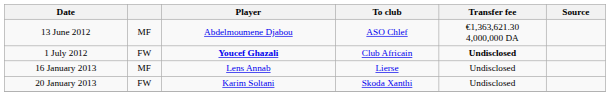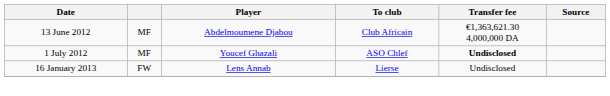 <table class="wikitable sortable" style="width:70%; text-align:center; font-size:85%; text-align:centre;">
 <tr>
 <th>Date</th>
 <th></th>
 <th>Player</th>
 <th>To club</th>
 <th>Transfer fee</th>
 <th>Source</th>
 </tr>
 <tr>
 <td>13 June 2012</td>
 <td>MF</td>
 <td> <a href='#'>Abdelmoumene Djabou</a></td>
-<td><a href='#'>ASO Chlef</a></td>
+<td> <a href='#'>Club Africain</a></td>
 <td>€1,363,621.30<br>4,000,000 DA</td>
 <td></td>
 </tr>
 <tr>
 <td>1 July 2012</td>
-<td>FW</td>
-<td><strong> <a href='#'>Youcef Ghazali</a></strong></td>
-<td> <a href='#'>Club Africain</a></td>
+<td>MF</td>
+<td> <a href='#'>Youcef Ghazali</a></td>
+<td><a href='#'>ASO Chlef</a></td>
 <td><strong>Undisclosed</strong></td>
 <td></td>
 </tr>
 <tr>
 <td>16 January 2013</td>
-<td>MF</td>
+<td>FW</td>
 <td> <a href='#'>Lens Annab</a></td>
 <td> <a href='#'>Lierse</a></td>
 <td>Undisclosed</td>
 <td></td>
 </tr>
 <tr>
-<td>20 January 2013</td>
-<td>FW</td>
-<td> <a href='#'>Karim Soltani</a></td>
-<td> <a href='#'>Skoda Xanthi</a></td>
-<td>Undisclosed</td>
-<td></td>
-</tr>
-<tr>
 </tr>
 </table>
